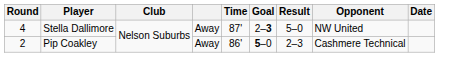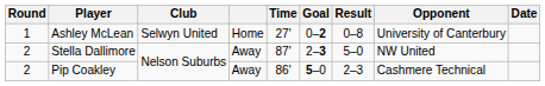 <table class="wikitable">
 <tr>
 <th>Round</th>
 <th>Player</th>
 <th>Club</th>
 <th></th>
 <th>Time</th>
 <th class="unsortable">Goal</th>
 <th class="unsortable">Result</th>
 <th>Opponent</th>
 <th>Date</th>
 </tr>
 <tr>
-<td align=center>4</td>
+<td align=center>1</td>
+<td>Ashley McLean</td>
+<td>Selwyn United</td>
+<td>Home</td>
+<td align=center>27'</td>
+<td align=center>0–<strong>2</strong></td>
+<td align=center>0–8</td>
+<td>University of Canterbury</td>
+<td></td>
+</tr>
+<tr>
+<td align=center>2</td>
 <td>Stella Dallimore</td>
 <td rowspan=2>Nelson Suburbs</td>
 <td>Away</td>
 <td align=center>87'</td>
 <td align=center>2–<strong>3</strong></td>
 <td align=center>5–0</td>
 <td>NW United</td>
 <td></td>
 </tr>
 <tr>
 <td align=center>2</td>
 <td>Pip Coakley</td>
 <td>Away</td>
 <td align=center>86'</td>
 <td align=center><strong>5</strong>–0</td>
 <td align=center>2–3</td>
 <td>Cashmere Technical</td>
 <td></td>
 </tr>
 </table>
